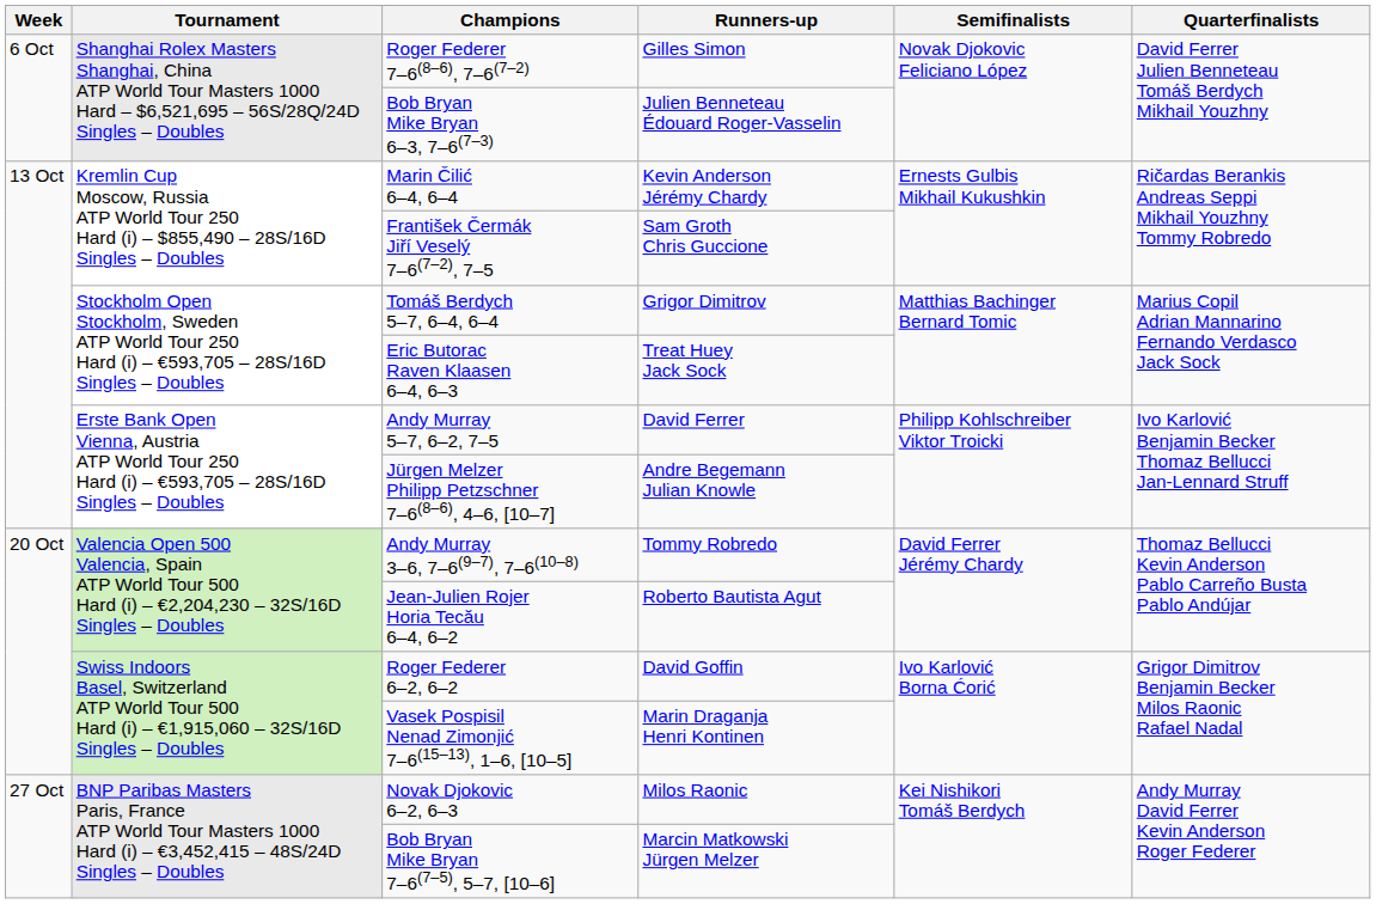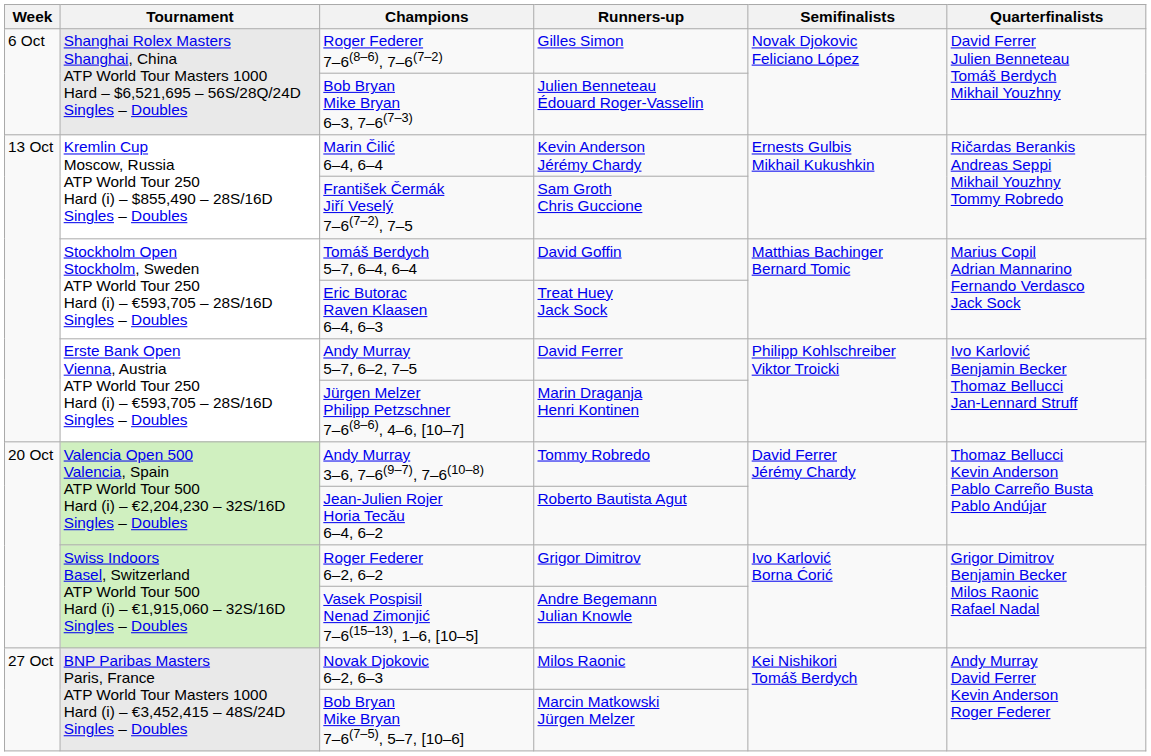 <table class=wikitable style=font-size:95%>
 <tr>
 <th style="width:48px;">Week</th>
 <th style="width:250px;">Tournament</th>
 <th style="width:205px;">Champions</th>
 <th style="width:205px;">Runners-up</th>
 <th style="width:190px;">Semifinalists</th>
 <th style="width:190px;">Quarterfinalists</th>
 </tr>
 <tr valign=top>
 <td rowspan=2>6 Oct</td>
 <td bgcolor=#E9E9E9 rowspan=2><a href='#'>Shanghai Rolex Masters</a><br> <a href='#'>Shanghai</a>, China<br>ATP World Tour Masters 1000<br>Hard – $6,521,695 – 56S/28Q/24D<br><a href='#'>Singles</a> – <a href='#'>Doubles</a></td>
 <td> <a href='#'>Roger Federer</a><br>7–6<sup>(8–6)</sup>, 7–6<sup>(7–2)</sup></td>
 <td> <a href='#'>Gilles Simon</a></td>
 <td rowspan=2> <a href='#'>Novak Djokovic</a><br>  <a href='#'>Feliciano López</a></td>
 <td rowspan=2> <a href='#'>David Ferrer</a><br>  <a href='#'>Julien Benneteau</a><br>  <a href='#'>Tomáš Berdych</a><br> <a href='#'>Mikhail Youzhny</a></td>
 </tr>
 <tr valign=top>
 <td> <a href='#'>Bob Bryan</a><br> <a href='#'>Mike Bryan</a><br>6–3, 7–6<sup>(7–3)</sup></td>
 <td> <a href='#'>Julien Benneteau</a><br> <a href='#'>Édouard Roger-Vasselin</a></td>
 </tr>
 <tr valign=top>
 <td rowspan=6>13 Oct</td>
 <td bgcolor=#ffffff rowspan=2><a href='#'>Kremlin Cup</a><br>Moscow, Russia<br>ATP World Tour 250<br>Hard (i) – $855,490 – 28S/16D<br><a href='#'>Singles</a> – <a href='#'>Doubles</a></td>
 <td> <a href='#'>Marin Čilić</a><br>6–4, 6–4</td>
 <td> <a href='#'>Kevin Anderson</a><br> <a href='#'>Jérémy Chardy</a></td>
 <td rowspan=2> <a href='#'>Ernests Gulbis</a><br> <a href='#'>Mikhail Kukushkin</a></td>
 <td rowspan=2> <a href='#'>Ričardas Berankis</a><br> <a href='#'>Andreas Seppi</a><br>  <a href='#'>Mikhail Youzhny</a><br> <a href='#'>Tommy Robredo</a></td>
 </tr>
 <tr valign=top>
 <td> <a href='#'>František Čermák</a><br> <a href='#'>Jiří Veselý</a><br>7–6<sup>(7–2)</sup>, 7–5</td>
 <td> <a href='#'>Sam Groth</a><br> <a href='#'>Chris Guccione</a></td>
 </tr>
 <tr valign=top>
 <td bgcolor=#ffffff rowspan=2><a href='#'>Stockholm Open</a><br> <a href='#'>Stockholm</a>, Sweden<br>ATP World Tour 250<br>Hard (i) – €593,705 – 28S/16D<br><a href='#'>Singles</a> – <a href='#'>Doubles</a></td>
 <td> <a href='#'>Tomáš Berdych</a><br>5–7, 6–4, 6–4</td>
-<td> <a href='#'>Grigor Dimitrov</a></td>
+<td> <a href='#'>David Goffin</a></td>
 <td rowspan=2> <a href='#'>Matthias Bachinger</a><br> <a href='#'>Bernard Tomic</a></td>
 <td rowspan=2> <a href='#'>Marius Copil</a><br> <a href='#'>Adrian Mannarino</a><br>  <a href='#'>Fernando Verdasco</a><br> <a href='#'>Jack Sock</a></td>
 </tr>
 <tr valign=top>
 <td> <a href='#'>Eric Butorac</a><br> <a href='#'>Raven Klaasen</a><br>6–4, 6–3</td>
 <td> <a href='#'>Treat Huey</a><br> <a href='#'>Jack Sock</a></td>
 </tr>
 <tr valign=top>
 <td bgcolor=#ffffff rowspan=2><a href='#'>Erste Bank Open</a><br> <a href='#'>Vienna</a>, Austria<br>ATP World Tour 250<br>Hard (i) – €593,705 – 28S/16D<br><a href='#'>Singles</a> – <a href='#'>Doubles</a></td>
 <td> <a href='#'>Andy Murray</a><br>5–7, 6–2, 7–5</td>
 <td> <a href='#'>David Ferrer</a></td>
 <td rowspan=2> <a href='#'>Philipp Kohlschreiber</a><br> <a href='#'>Viktor Troicki</a></td>
 <td rowspan=2> <a href='#'>Ivo Karlović</a><br> <a href='#'>Benjamin Becker</a><br>  <a href='#'>Thomaz Bellucci</a><br> <a href='#'>Jan-Lennard Struff</a></td>
 </tr>
 <tr valign=top>
 <td> <a href='#'>Jürgen Melzer</a><br> <a href='#'>Philipp Petzschner</a><br>7–6<sup>(8–6)</sup>, 4–6, [10–7]</td>
-<td> <a href='#'>Andre Begemann</a><br> <a href='#'>Julian Knowle</a></td>
+<td> <a href='#'>Marin Draganja</a><br> <a href='#'>Henri Kontinen</a></td>
 </tr>
 <tr valign=top>
 <td rowspan=4>20 Oct</td>
 <td bgcolor=#d0f0c0 rowspan=2><a href='#'>Valencia Open 500</a><br> <a href='#'>Valencia</a>, Spain<br>ATP World Tour 500<br>Hard (i) – €2,204,230 – 32S/16D<br><a href='#'>Singles</a> – <a href='#'>Doubles</a></td>
 <td> <a href='#'>Andy Murray</a><br>3–6, 7–6<sup>(9–7)</sup>, 7–6<sup>(10–8)</sup></td>
 <td> <a href='#'>Tommy Robredo</a></td>
 <td rowspan=2> <a href='#'>David Ferrer</a> <br> <a href='#'>Jérémy Chardy</a></td>
 <td rowspan=2> <a href='#'>Thomaz Bellucci</a><br> <a href='#'>Kevin Anderson</a><br> <a href='#'>Pablo Carreño Busta</a><br> <a href='#'>Pablo Andújar</a></td>
 </tr>
 <tr valign=top>
 <td> <a href='#'>Jean-Julien Rojer</a><br> <a href='#'>Horia Tecău</a><br>6–4, 6–2</td>
 <td> <a href='#'>Roberto Bautista Agut</a></td>
 </tr>
 <tr valign=top>
 <td bgcolor=#d0f0c0 rowspan=2><a href='#'>Swiss Indoors</a><br> <a href='#'>Basel</a>, Switzerland<br>ATP World Tour 500<br>Hard (i) – €1,915,060 – 32S/16D<br><a href='#'>Singles</a> – <a href='#'>Doubles</a></td>
 <td> <a href='#'>Roger Federer</a><br>6–2, 6–2</td>
-<td> <a href='#'>David Goffin</a></td>
+<td> <a href='#'>Grigor Dimitrov</a></td>
 <td rowspan=2> <a href='#'>Ivo Karlović</a><br> <a href='#'>Borna Ćorić</a></td>
 <td rowspan=2> <a href='#'>Grigor Dimitrov</a><br> <a href='#'>Benjamin Becker</a><br>  <a href='#'>Milos Raonic</a><br> <a href='#'>Rafael Nadal</a></td>
 </tr>
 <tr valign=top>
 <td> <a href='#'>Vasek Pospisil</a><br> <a href='#'>Nenad Zimonjić</a><br>7–6<sup>(15–13)</sup>, 1–6, [10–5]</td>
-<td> <a href='#'>Marin Draganja</a><br> <a href='#'>Henri Kontinen</a></td>
+<td> <a href='#'>Andre Begemann</a><br> <a href='#'>Julian Knowle</a></td>
 </tr>
 <tr valign=top>
 <td rowspan=2>27 Oct</td>
 <td bgcolor=#E9E9E9 rowspan=2><a href='#'>BNP Paribas Masters</a><br> Paris, France<br>ATP World Tour Masters 1000<br>Hard (i) – €3,452,415 – 48S/24D<br><a href='#'>Singles</a> – <a href='#'>Doubles</a></td>
 <td> <a href='#'>Novak Djokovic</a><br>6–2, 6–3</td>
 <td> <a href='#'>Milos Raonic</a></td>
 <td rowspan=2> <a href='#'>Kei Nishikori</a> <br>  <a href='#'>Tomáš Berdych</a></td>
 <td rowspan=2> <a href='#'>Andy Murray</a> <br> <a href='#'>David Ferrer</a>  <br> <a href='#'>Kevin Anderson</a> <br>  <a href='#'>Roger Federer</a></td>
 </tr>
 <tr valign=top>
 <td> <a href='#'>Bob Bryan</a><br> <a href='#'>Mike Bryan</a><br>7–6<sup>(7–5)</sup>, 5–7, [10–6]</td>
 <td> <a href='#'>Marcin Matkowski</a><br> <a href='#'>Jürgen Melzer</a></td>
 </tr>
 </table>
